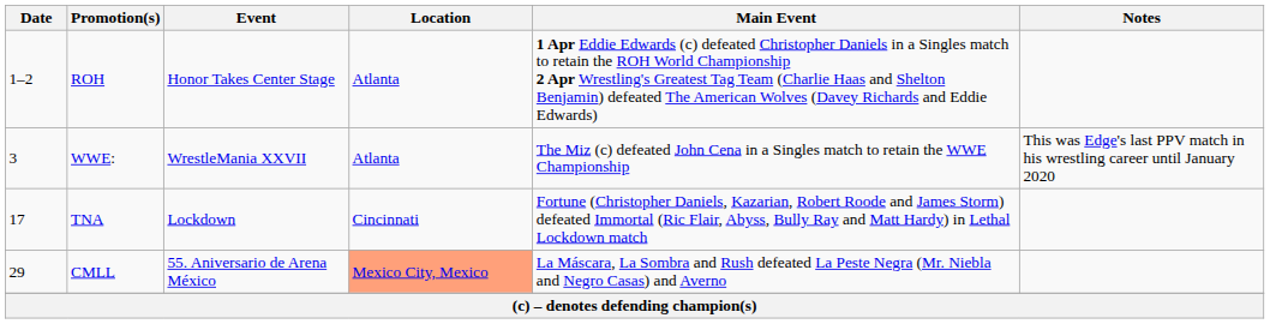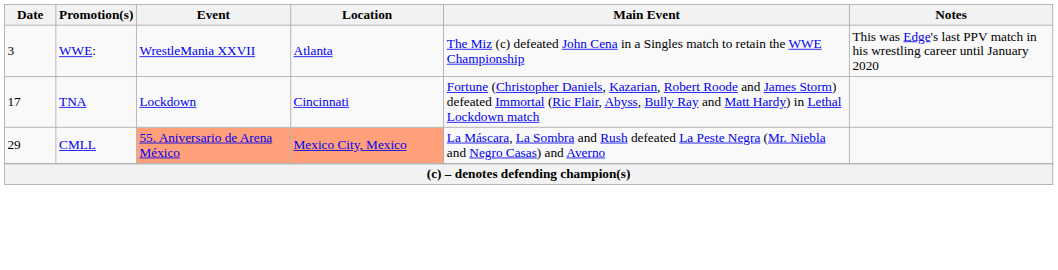 <table class="wikitable" style="width:100%;">
 <tr>
 <th width=5%>Date</th>
 <th width=5%>Promotion(s)</th>
 <th width=15%>Event</th>
 <th width=15%>Location</th>
 <th width=40%>Main Event</th>
 <th width=20%>Notes</th>
-</tr>
-<tr>
-<td>1–2</td>
-<td><a href='#'>ROH</a></td>
-<td><a href='#'>Honor Takes Center Stage</a></td>
-<td><a href='#'>Atlanta</a></td>
-<td><strong> 1 Apr</strong> <a href='#'>Eddie Edwards</a> (c) defeated <a href='#'>Christopher Daniels</a> in a Singles match to retain the <a href='#'>ROH World Championship</a><br><strong>2 Apr</strong> <a href='#'>Wrestling's Greatest Tag Team</a> (<a href='#'>Charlie Haas</a> and <a href='#'>Shelton Benjamin</a>) defeated <a href='#'>The American Wolves</a> (<a href='#'>Davey Richards</a> and Eddie Edwards)</td>
-<td></td>
 </tr>
 <tr>
 <td>3</td>
 <td><a href='#'>WWE</a>:<br></td>
 <td><a href='#'>WrestleMania XXVII</a></td>
 <td><a href='#'>Atlanta</a></td>
 <td><a href='#'>The Miz</a> (c) defeated <a href='#'>John Cena</a> in a Singles match to retain the <a href='#'>WWE Championship</a></td>
 <td>This was <a href='#'>Edge</a>'s last PPV match in his wrestling career until January 2020</td>
 </tr>
 <tr>
 <td>17</td>
 <td><a href='#'>TNA</a></td>
 <td><a href='#'>Lockdown</a></td>
 <td><a href='#'>Cincinnati</a></td>
 <td><a href='#'>Fortune</a> (<a href='#'>Christopher Daniels</a>, <a href='#'>Kazarian</a>, <a href='#'>Robert Roode</a> and <a href='#'>James Storm</a>) defeated <a href='#'>Immortal</a> (<a href='#'>Ric Flair</a>, <a href='#'>Abyss</a>, <a href='#'>Bully Ray</a> and <a href='#'>Matt Hardy</a>) in <a href='#'>Lethal Lockdown match</a></td>
 <td></td>
 </tr>
 <tr>
 <td>29</td>
 <td><a href='#'>CMLL</a></td>
-<td><a href='#'>55. Aniversario de Arena México</a></td>
+<td style="background: lightsalmon;"><a href='#'>55. Aniversario de Arena México</a></td>
 <td style="background: lightsalmon;"><a href='#'>Mexico City, Mexico</a></td>
 <td><a href='#'>La Máscara</a>, <a href='#'>La Sombra</a> and <a href='#'>Rush</a> defeated <a href='#'>La Peste Negra</a> (<a href='#'>Mr. Niebla</a> and <a href='#'>Negro Casas</a>) and <a href='#'>Averno</a></td>
 <td></td>
 </tr>
 <tr>
 </tr>
 <tr>
 <th colspan="6">(c) – denotes defending champion(s)</th>
 </tr>
 </table>
